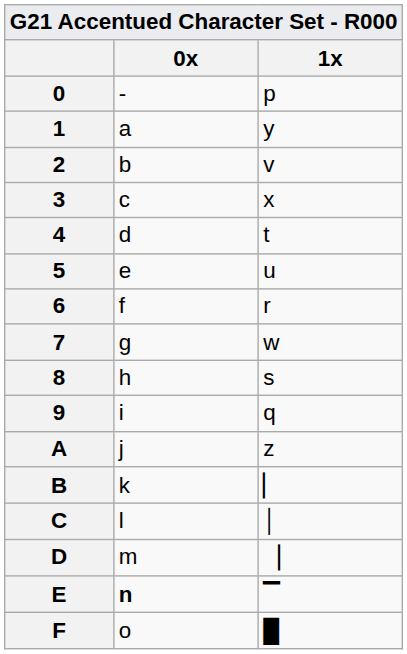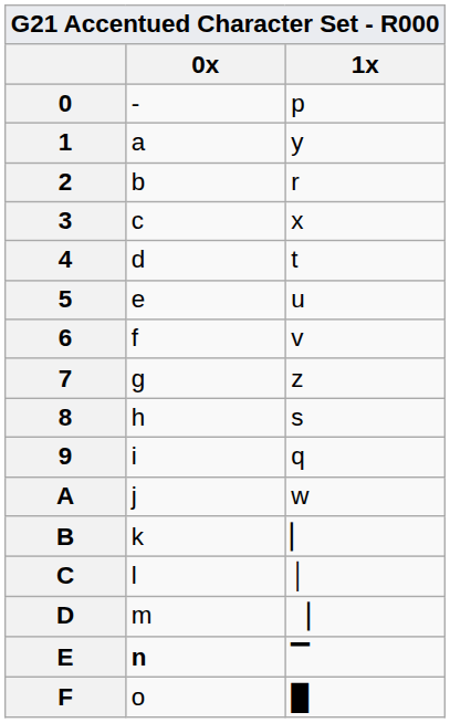 <table class="wikitable">
 <tr>
 <th colspan="3" style="background-color:#EAECF0;">G21 Accentued Character Set - R000</th>
 </tr>
 <tr>
 <th></th>
 <th>0x</th>
 <th>1x</th>
 </tr>
 <tr>
 <th>0</th>
 <td>-</td>
 <td>p</td>
 </tr>
 <tr>
 <th>1</th>
 <td>a</td>
 <td>y</td>
 </tr>
 <tr>
 <th>2</th>
 <td>b</td>
-<td>v</td>
+<td>r</td>
 </tr>
 <tr>
 <th>3</th>
 <td>c</td>
 <td>x</td>
 </tr>
 <tr>
 <th>4</th>
 <td>d</td>
 <td>t</td>
 </tr>
 <tr>
 <th>5</th>
 <td>e</td>
 <td>u</td>
 </tr>
 <tr>
 <th>6</th>
 <td>f</td>
-<td>r</td>
+<td>v</td>
 </tr>
 <tr>
 <th>7</th>
 <td>g</td>
-<td>w</td>
+<td>z</td>
 </tr>
 <tr>
 <th>8</th>
 <td>h</td>
 <td>s</td>
 </tr>
 <tr>
 <th>9</th>
 <td>i</td>
 <td>q</td>
 </tr>
 <tr>
 <th>A</th>
 <td>j</td>
-<td>z</td>
+<td>w</td>
 </tr>
 <tr>
 <th>B</th>
 <td>k</td>
 <td>▏</td>
 </tr>
 <tr>
 <th>C</th>
 <td>l</td>
 <td>│</td>
 </tr>
 <tr>
 <th>D</th>
 <td>m</td>
 <td>▕</td>
 </tr>
 <tr>
 <th>E</th>
 <td><strong>n</strong></td>
 <td>▔</td>
 </tr>
 <tr>
 <th>F</th>
 <td>o</td>
 <td>█</td>
 </tr>
 </table>
